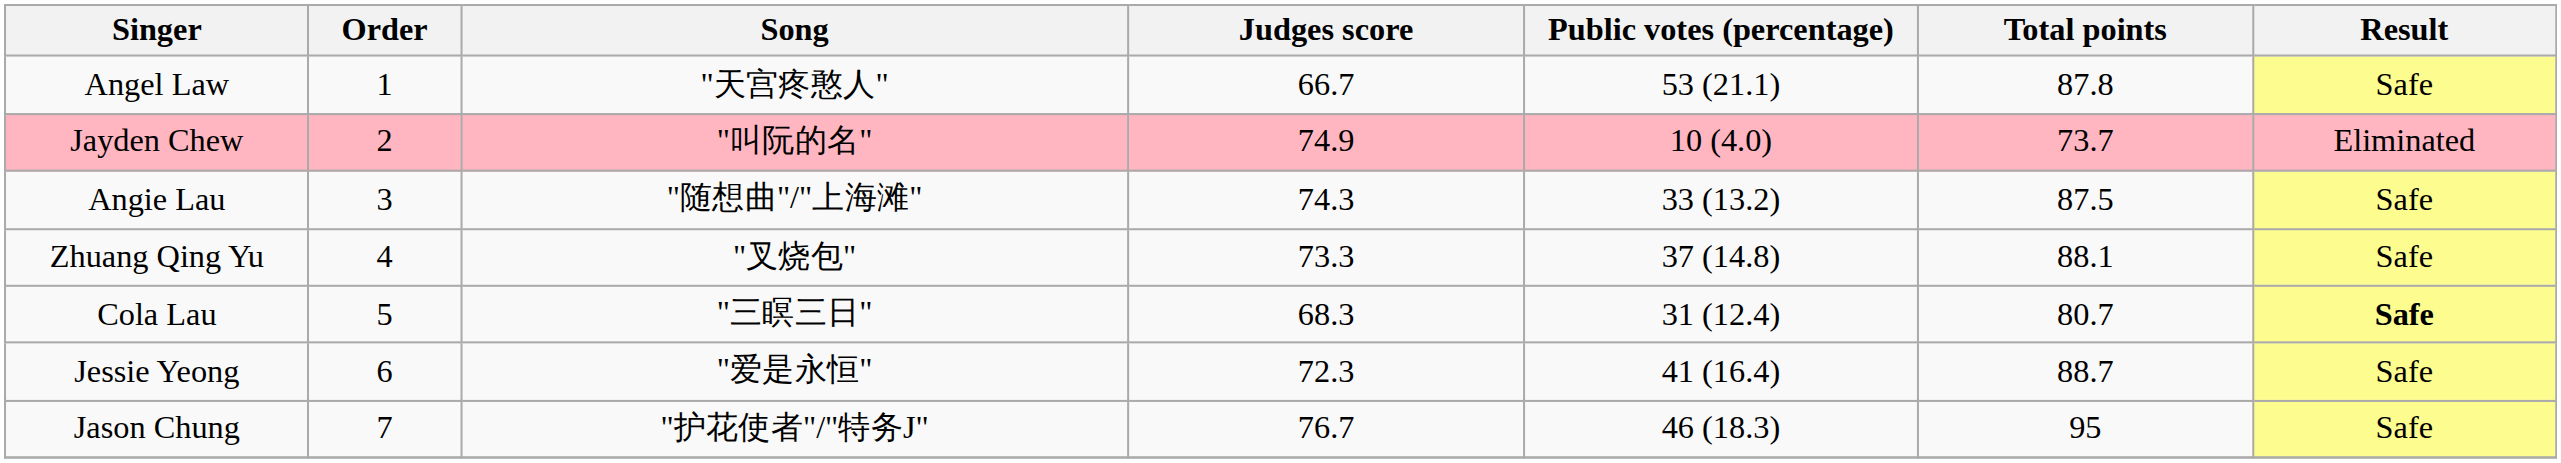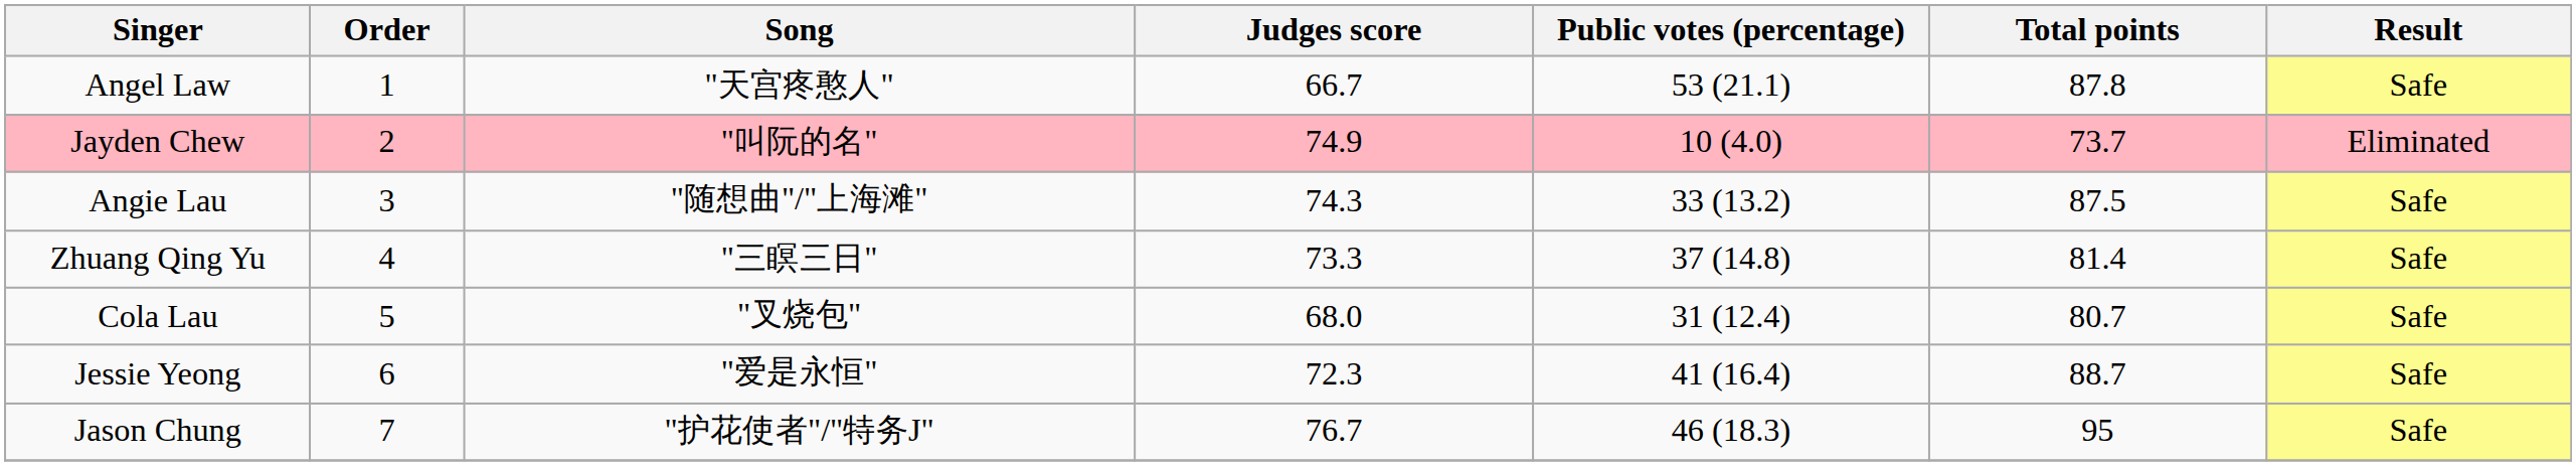 <table class="wikitable" style="text-align:center; width:100%;">
 <tr>
 <th style="width:10%;">Singer</th>
 <th style="width:5%;">Order</th>
 <th style="width:22%;">Song</th>
 <th style="width:13%;">Judges score</th>
 <th style="width:13%;">Public votes (percentage)</th>
 <th style="width:11%;">Total points</th>
 <th style="width:10%;">Result</th>
 </tr>
 <tr>
 <td>Angel Law</td>
 <td>1</td>
 <td>"天宫疼憨人"</td>
 <td>66.7</td>
 <td>53 (21.1)</td>
 <td>87.8</td>
 <td style="background:#fdfc8f;">Safe</td>
 </tr>
 <tr style="background:lightpink;">
 <td>Jayden Chew</td>
 <td>2</td>
 <td>"叫阮的名"</td>
 <td>74.9</td>
 <td>10 (4.0)</td>
 <td>73.7</td>
 <td>Eliminated</td>
 </tr>
 <tr>
 <td>Angie Lau</td>
 <td>3</td>
 <td>"随想曲"/"上海滩"</td>
 <td>74.3</td>
 <td>33 (13.2)</td>
 <td>87.5</td>
 <td style="background:#fdfc8f;">Safe</td>
 </tr>
 <tr>
 <td>Zhuang Qing Yu</td>
 <td>4</td>
-<td>"叉烧包"</td>
+<td>"三瞑三日"</td>
 <td>73.3</td>
 <td>37 (14.8)</td>
-<td>88.1</td>
+<td>81.4</td>
 <td style="background:#fdfc8f;">Safe</td>
 </tr>
 <tr>
 <td>Cola Lau</td>
 <td>5</td>
-<td>"三瞑三日"</td>
-<td>68.3</td>
+<td>"叉烧包"</td>
+<td>68.0</td>
 <td>31 (12.4)</td>
 <td>80.7</td>
-<td style="background:#fdfc8f;"><strong>Safe</strong></td>
+<td style="background:#fdfc8f;">Safe</td>
 </tr>
 <tr>
 <td>Jessie Yeong</td>
 <td>6</td>
 <td>"爱是永恒"</td>
 <td>72.3</td>
 <td>41 (16.4)</td>
 <td>88.7</td>
 <td style="background:#fdfc8f;">Safe</td>
 </tr>
 <tr>
 <td>Jason Chung</td>
 <td>7</td>
 <td>"护花使者"/"特务J"</td>
 <td>76.7</td>
 <td>46 (18.3)</td>
 <td>95</td>
 <td style="background:#fdfc8f;">Safe</td>
 </tr>
 <tr>
 </tr>
 </table>
